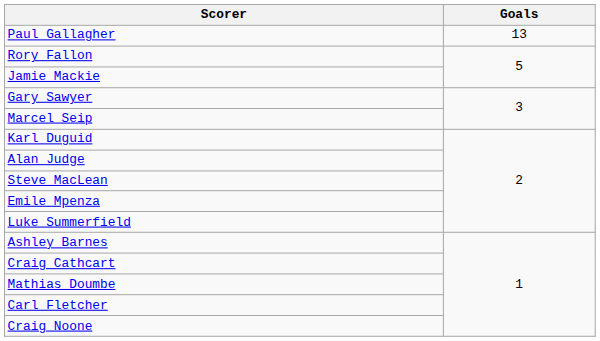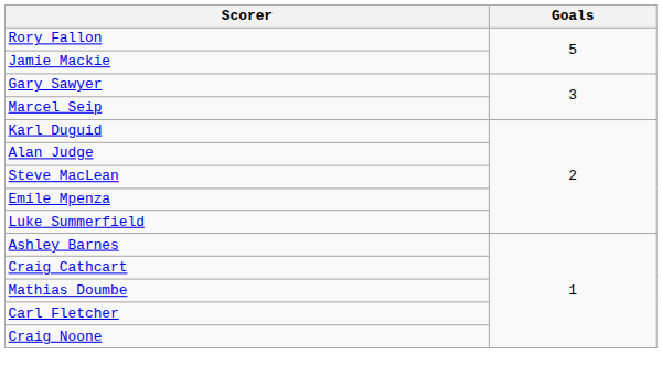 <table class="wikitable" style="text-align:left; font-size:95%;width:45%;">
 <tr>
 <th>Scorer</th>
 <th>Goals</th>
-</tr>
-<tr>
-<td> <a href='#'>Paul Gallagher</a></td>
-<td align=center>13</td>
 </tr>
 <tr>
 <td> <a href='#'>Rory Fallon</a></td>
 <td rowspan="2" style="text-align:center;">5</td>
 </tr>
 <tr>
 <td> <a href='#'>Jamie Mackie</a></td>
 </tr>
 <tr>
 <td> <a href='#'>Gary Sawyer</a></td>
 <td rowspan="2" style="text-align:center;">3</td>
 </tr>
 <tr>
 <td> <a href='#'>Marcel Seip</a></td>
 </tr>
 <tr>
 <td> <a href='#'>Karl Duguid</a></td>
 <td rowspan="5" style="text-align:center;">2</td>
 </tr>
 <tr>
 <td> <a href='#'>Alan Judge</a></td>
 </tr>
 <tr>
 <td> <a href='#'>Steve MacLean</a></td>
 </tr>
 <tr>
 <td> <a href='#'>Emile Mpenza</a></td>
 </tr>
 <tr>
 <td> <a href='#'>Luke Summerfield</a></td>
 </tr>
 <tr>
 <td> <a href='#'>Ashley Barnes</a></td>
 <td rowspan="5" style="text-align:center;">1</td>
 </tr>
 <tr>
 <td> <a href='#'>Craig Cathcart</a></td>
 </tr>
 <tr>
 <td> <a href='#'>Mathias Doumbe</a></td>
 </tr>
 <tr>
 <td> <a href='#'>Carl Fletcher</a></td>
 </tr>
 <tr>
 <td> <a href='#'>Craig Noone</a></td>
 </tr>
 </table>
